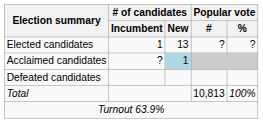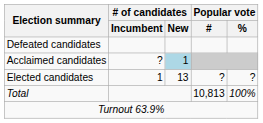 <table class="wikitable">
 <tr>
 <th rowspan="2">Election summary</th>
 <th colspan="2"># of candidates</th>
 <th colspan="2">Popular vote</th>
 </tr>
 <tr>
 <th>Incumbent</th>
 <th>New</th>
 <th>#</th>
 <th>%</th>
 </tr>
 <tr>
-<td>Elected candidates</td>
-<td align="right">1</td>
-<td align="right">13</td>
-<td align="right">?</td>
-<td align="right">?</td>
+<td>Defeated candidates</td>
+<td align="right"> </td>
+<td align="right"> </td>
+<td align="right"> </td>
+<td align="right"> </td>
 </tr>
 <tr>
 <td>Acclaimed candidates</td>
 <td align="right">?</td>
 <td align="right" style="background: lightblue;">1</td>
 <td align="right" colspan=2 bgcolor="CCCCCC"></td>
 </tr>
 <tr>
-<td>Defeated candidates</td>
-<td align="right"> </td>
-<td align="right"> </td>
-<td align="right"> </td>
-<td align="right"> </td>
+<td>Elected candidates</td>
+<td align="right">1</td>
+<td align="right">13</td>
+<td align="right">?</td>
+<td align="right">?</td>
 </tr>
 <tr>
 <td><em>Total</em></td>
 <td colspan="2" align="center"> </td>
 <td align="center">10,813</td>
 <td align="center"><em>100%</em></td>
 </tr>
 <tr>
 <td colspan="5" align="center"><em>Turnout 63.9%</em></td>
 </tr>
 </table>
